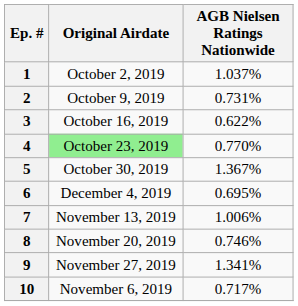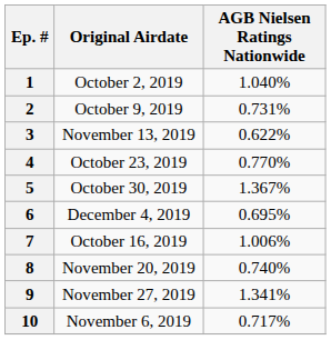 <table class="wikitable" style="text-align:center">
 <tr>
 <th rowspan=1 style="width:40px">Ep. #</th>
 <th style="width:135px">Original Airdate</th>
 <th width="110">AGB Nielsen Ratings Nationwide</th>
 </tr>
 <tr>
 <th>1</th>
 <td>October 2, 2019</td>
-<td>1.037%</td>
+<td>1.040%</td>
 </tr>
 <tr>
 <th>2</th>
 <td>October 9, 2019</td>
 <td>0.731%</td>
 </tr>
 <tr>
 <th>3</th>
-<td>October 16, 2019</td>
+<td>November 13, 2019</td>
 <td>0.622%</td>
 </tr>
 <tr>
 <th>4</th>
-<td style="background: lightgreen;">October 23, 2019</td>
+<td>October 23, 2019</td>
 <td>0.770%</td>
 </tr>
 <tr>
 <th>5</th>
 <td>October 30, 2019</td>
 <td>1.367%</td>
 </tr>
 <tr>
 <th>6</th>
 <td>December 4, 2019</td>
 <td>0.695%</td>
 </tr>
 <tr>
 <th>7</th>
-<td>November 13, 2019</td>
+<td>October 16, 2019</td>
 <td>1.006%</td>
 </tr>
 <tr>
 <th>8</th>
 <td>November 20, 2019</td>
-<td>0.746%</td>
+<td>0.740%</td>
 </tr>
 <tr>
 <th>9</th>
 <td>November 27, 2019</td>
 <td>1.341%</td>
 </tr>
 <tr>
 <th>10</th>
 <td>November 6, 2019</td>
 <td>0.717%</td>
 </tr>
 <tr>
 </tr>
 </table>
